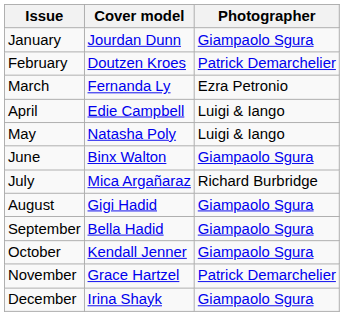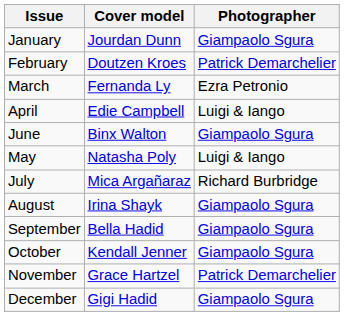 <table class="sortable wikitable">
 <tr>
 <th>Issue</th>
 <th>Cover model</th>
 <th>Photographer</th>
 </tr>
 <tr>
 <td>January</td>
 <td><a href='#'>Jourdan Dunn</a></td>
 <td><a href='#'>Giampaolo Sgura</a></td>
 </tr>
 <tr>
 <td>February</td>
 <td><a href='#'>Doutzen Kroes</a></td>
 <td><a href='#'>Patrick Demarchelier</a></td>
 </tr>
 <tr>
 <td>March</td>
 <td><a href='#'>Fernanda Ly</a></td>
 <td>Ezra Petronio</td>
 </tr>
 <tr>
 <td>April</td>
 <td><a href='#'>Edie Campbell</a></td>
 <td>Luigi & Iango</td>
 </tr>
 <tr>
+<td>June</td>
+<td><a href='#'>Binx Walton</a></td>
+<td><a href='#'>Giampaolo Sgura</a></td>
+</tr>
+<tr>
 <td>May</td>
 <td><a href='#'>Natasha Poly</a></td>
 <td>Luigi & Iango</td>
-</tr>
-<tr>
-<td>June</td>
-<td><a href='#'>Binx Walton</a></td>
-<td><a href='#'>Giampaolo Sgura</a></td>
 </tr>
 <tr>
 <td>July</td>
 <td><a href='#'>Mica Argañaraz</a></td>
 <td>Richard Burbridge</td>
 </tr>
 <tr>
 <td>August</td>
-<td><a href='#'>Gigi Hadid</a></td>
+<td><a href='#'>Irina Shayk</a></td>
 <td><a href='#'>Giampaolo Sgura</a></td>
 </tr>
 <tr>
 <td>September</td>
 <td><a href='#'>Bella Hadid</a></td>
 <td><a href='#'>Giampaolo Sgura</a></td>
 </tr>
 <tr>
 <td>October</td>
 <td><a href='#'>Kendall Jenner</a></td>
 <td><a href='#'>Giampaolo Sgura</a></td>
 </tr>
 <tr>
 <td>November</td>
 <td><a href='#'>Grace Hartzel</a></td>
 <td><a href='#'>Patrick Demarchelier</a></td>
 </tr>
 <tr>
 <td>December</td>
-<td><a href='#'>Irina Shayk</a></td>
+<td><a href='#'>Gigi Hadid</a></td>
 <td><a href='#'>Giampaolo Sgura</a></td>
 </tr>
 </table>
